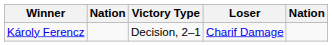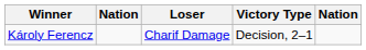 <table class="wikitable sortable" style="text-align:left;">
 <tr>
 <th>Winner</th>
 <th>Nation</th>
+<th>Loser</th>
 <th>Victory Type</th>
-<th>Loser</th>
 <th>Nation</th>
 </tr>
 <tr>
 <td><a href='#'>Károly Ferencz</a></td>
 <td></td>
+<td><a href='#'>Charif Damage</a></td>
 <td>Decision, 2–1</td>
-<td><a href='#'>Charif Damage</a></td>
 <td></td>
 </tr>
 </table>
